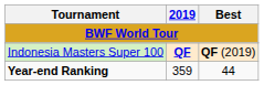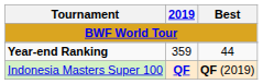 <table style='font-size: 90%; text-align:center;' class='wikitable'>
 <tr>
 <th>Tournament</th>
 <th><a href='#'>2019</a></th>
 <th>Best</th>
 </tr>
 <tr bgcolor=DAA520>
 <td colspan=3 align=center><strong><a href='#'>BWF World Tour</a></strong></td>
 </tr>
 <tr>
 </tr>
+<tr>
+<td align=left><strong>Year-end Ranking</strong></td>
+<td align=center>359</td>
+<td align=center>44</td>
+</tr>
 <tr bgcolor=#D4F1C5>
 <td align=left> <a href='#'>Indonesia Masters Super 100</a></td>
 <td bgcolor=FFEBCD><a href='#'><strong>QF</strong></a></td>
 <td bgcolor=FFEBCD><strong>QF</strong> (2019)</td>
 </tr>
-<tr>
-<td align=left><strong>Year-end Ranking</strong></td>
-<td align=center>359</td>
-<td align=center>44</td>
-</tr>
 </table>
